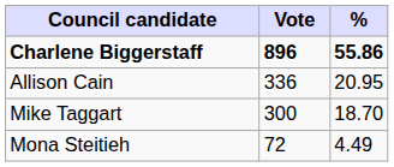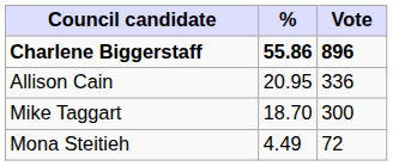 <table class="wikitable">
 <tr>
 <th style="background:#ddf; width:200px;">Council candidate</th>
+<th style="background:#ddf; width:30px;">%</th>
 <th style="background:#ddf; width:50px;">Vote</th>
-<th style="background:#ddf; width:30px;">%</th>
 </tr>
 <tr>
 <td><strong>Charlene Biggerstaff</strong></td>
+<td><strong>55.86</strong></td>
 <td><strong>896</strong></td>
-<td><strong>55.86</strong></td>
 </tr>
 <tr>
 <td>Allison Cain</td>
+<td>20.95</td>
 <td>336</td>
-<td>20.95</td>
 </tr>
 <tr>
 <td>Mike Taggart</td>
+<td>18.70</td>
 <td>300</td>
-<td>18.70</td>
 </tr>
 <tr>
 <td>Mona Steitieh</td>
+<td>4.49</td>
 <td>72</td>
-<td>4.49</td>
 </tr>
 </table>
